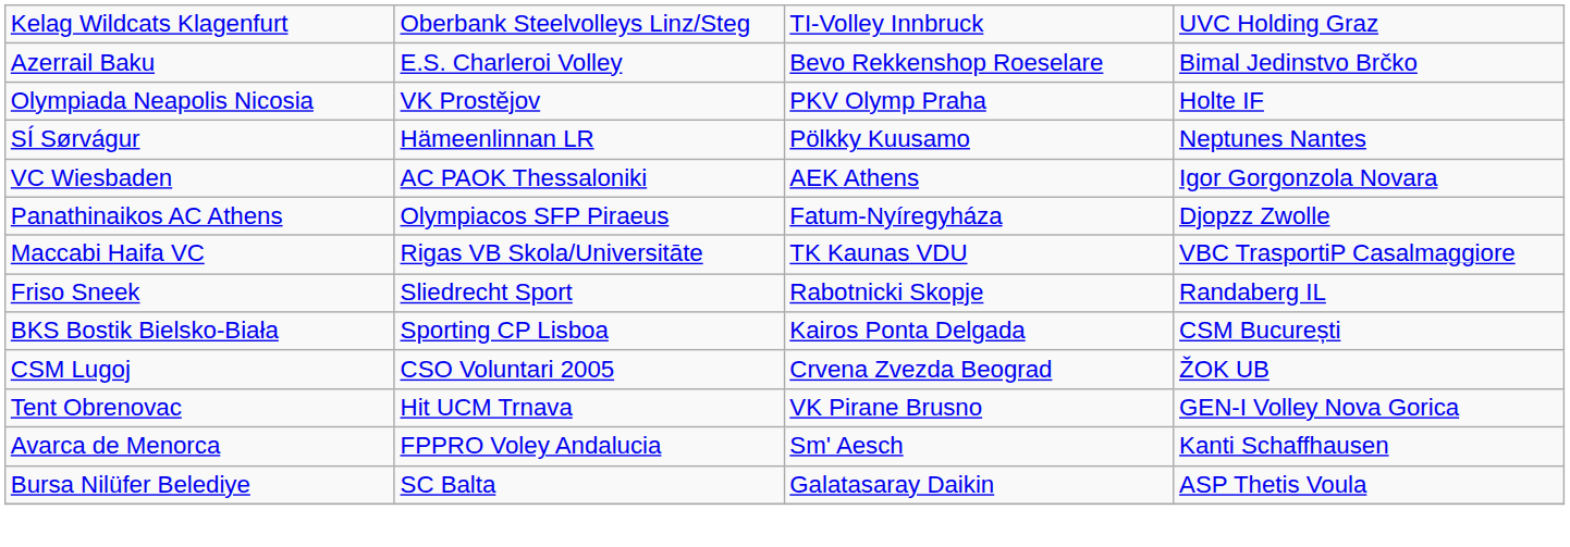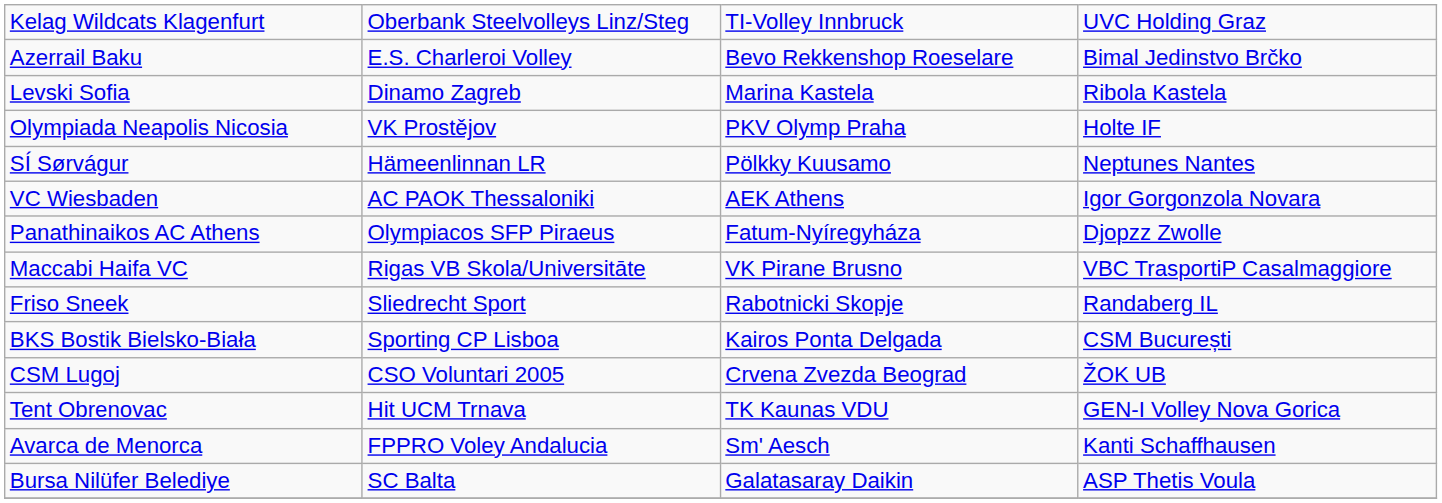 <table class="wikitable">
 <tr>
 <td width=250px> <a href='#'>Kelag Wildcats Klagenfurt</a></td>
 <td width=250px> <a href='#'>Oberbank Steelvolleys Linz/Steg</a></td>
 <td width=250px> <a href='#'>TI-Volley Innbruck</a></td>
 <td width=250px> <a href='#'>UVC Holding Graz</a></td>
 </tr>
 <tr>
 <td> <a href='#'>Azerrail Baku</a></td>
 <td> <a href='#'>E.S. Charleroi Volley</a></td>
 <td> <a href='#'>Bevo Rekkenshop Roeselare</a></td>
 <td> <a href='#'>Bimal Jedinstvo Brčko</a></td>
+</tr>
+<tr>
+<td> <a href='#'>Levski Sofia</a></td>
+<td> <a href='#'>Dinamo Zagreb</a></td>
+<td> <a href='#'>Marina Kastela</a></td>
+<td> <a href='#'>Ribola Kastela</a></td>
 </tr>
 <tr>
 <td> <a href='#'>Olympiada Neapolis Nicosia</a></td>
 <td> <a href='#'>VK Prostějov</a></td>
 <td> <a href='#'>PKV Olymp Praha</a></td>
 <td> <a href='#'>Holte IF</a></td>
 </tr>
 <tr>
 <td> <a href='#'>SÍ Sørvágur</a></td>
 <td> <a href='#'>Hämeenlinnan LR</a></td>
 <td> <a href='#'>Pölkky Kuusamo</a></td>
 <td> <a href='#'>Neptunes Nantes</a></td>
 </tr>
 <tr>
 <td> <a href='#'>VC Wiesbaden</a></td>
 <td> <a href='#'>AC PAOK Thessaloniki</a></td>
 <td> <a href='#'>AEK Athens</a></td>
 <td> <a href='#'>Igor Gorgonzola Novara</a></td>
 </tr>
 <tr>
 <td> <a href='#'>Panathinaikos AC Athens</a></td>
 <td> <a href='#'>Olympiacos SFP Piraeus</a></td>
 <td> <a href='#'>Fatum-Nyíregyháza</a></td>
 <td> <a href='#'>Djopzz Zwolle</a></td>
 </tr>
 <tr>
 <td> <a href='#'>Maccabi Haifa VC</a></td>
 <td> <a href='#'>Rigas VB Skola/Universitāte</a></td>
-<td> <a href='#'>TK Kaunas VDU</a></td>
+<td> <a href='#'>VK Pirane Brusno</a></td>
 <td> <a href='#'>VBC TrasportiP Casalmaggiore</a></td>
 </tr>
 <tr>
 <td> <a href='#'>Friso Sneek</a></td>
 <td> <a href='#'>Sliedrecht Sport</a></td>
 <td> <a href='#'>Rabotnicki Skopje</a></td>
 <td> <a href='#'>Randaberg IL</a></td>
 </tr>
 <tr>
 <td> <a href='#'>BKS Bostik Bielsko-Biała</a></td>
 <td> <a href='#'>Sporting CP Lisboa</a></td>
 <td> <a href='#'>Kairos Ponta Delgada</a></td>
 <td> <a href='#'>CSM București</a></td>
 </tr>
 <tr>
 <td> <a href='#'>CSM Lugoj</a></td>
 <td> <a href='#'>CSO Voluntari 2005</a></td>
 <td> <a href='#'>Crvena Zvezda Beograd</a></td>
 <td> <a href='#'>ŽOK UB</a></td>
 </tr>
 <tr>
 <td> <a href='#'>Tent Obrenovac</a></td>
 <td> <a href='#'>Hit UCM Trnava</a></td>
-<td> <a href='#'>VK Pirane Brusno</a></td>
+<td> <a href='#'>TK Kaunas VDU</a></td>
 <td> <a href='#'>GEN-I Volley Nova Gorica</a></td>
 </tr>
 <tr>
 <td> <a href='#'>Avarca de Menorca</a></td>
 <td> <a href='#'>FPPRO Voley Andalucia</a></td>
 <td> <a href='#'>Sm' Aesch</a></td>
 <td> <a href='#'>Kanti Schaffhausen</a></td>
 </tr>
 <tr>
 <td> <a href='#'>Bursa Nilüfer Belediye</a></td>
 <td> <a href='#'>SC Balta</a></td>
 <td> <a href='#'>Galatasaray Daikin</a></td>
 <td> <a href='#'>ASP Thetis Voula</a></td>
 </tr>
 <tr>
 </tr>
 </table>
